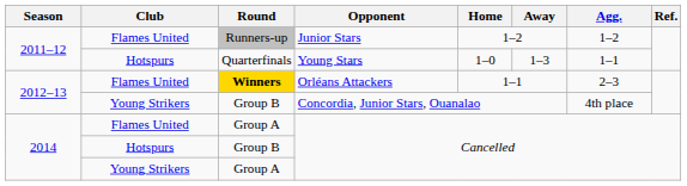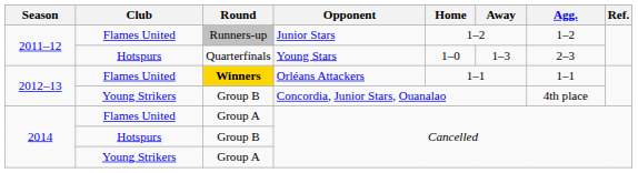 <table class="wikitable" style="font-size:95%; text-align: center;">
 <tr>
 <th width="80">Season</th>
 <th width="150">Club</th>
 <th width="80">Round</th>
 <th width="180">Opponent</th>
 <th width="55">Home</th>
 <th width="55">Away</th>
 <th width="90"><a href='#'>Agg.</a></th>
 <th>Ref.</th>
 </tr>
 <tr>
 <td rowspan="2"><a href='#'>2011–12</a></td>
 <td><a href='#'>Flames United</a></td>
 <td bgcolor="silver">Runners-up</td>
 <td align="left"> <a href='#'>Junior Stars</a></td>
 <td colspan="2">1–2</td>
 <td>1–2</td>
 <td rowspan="2"></td>
 </tr>
 <tr>
 <td><a href='#'>Hotspurs</a></td>
 <td>Quarterfinals</td>
 <td align="left"> <a href='#'>Young Stars</a></td>
 <td>1–0</td>
 <td>1–3</td>
-<td>1–1 </td>
+<td>2–3</td>
 </tr>
 <tr>
 <td rowspan="2"><a href='#'>2012–13</a></td>
 <td><a href='#'>Flames United</a></td>
 <td bgcolor="gold"><strong>Winners</strong></td>
 <td align="left"> <a href='#'>Orléans Attackers</a></td>
 <td colspan="2">1–1 </td>
-<td>2–3</td>
+<td>1–1 </td>
 <td rowspan="2"></td>
 </tr>
 <tr>
 <td><a href='#'>Young Strikers</a></td>
 <td>Group B</td>
 <td colspan="3" align="left"> <a href='#'>Concordia</a>,  <a href='#'>Junior Stars</a>,  <a href='#'>Ouanalao</a></td>
 <td>4th place</td>
 </tr>
 <tr>
 <td rowspan="3"><a href='#'>2014</a></td>
 <td><a href='#'>Flames United</a></td>
 <td>Group A</td>
 <td rowspan="3" colspan="5"><em>Cancelled</em></td>
 </tr>
 <tr>
 <td><a href='#'>Hotspurs</a></td>
 <td>Group B</td>
 </tr>
 <tr>
 <td><a href='#'>Young Strikers</a></td>
 <td>Group A</td>
 </tr>
 </table>
